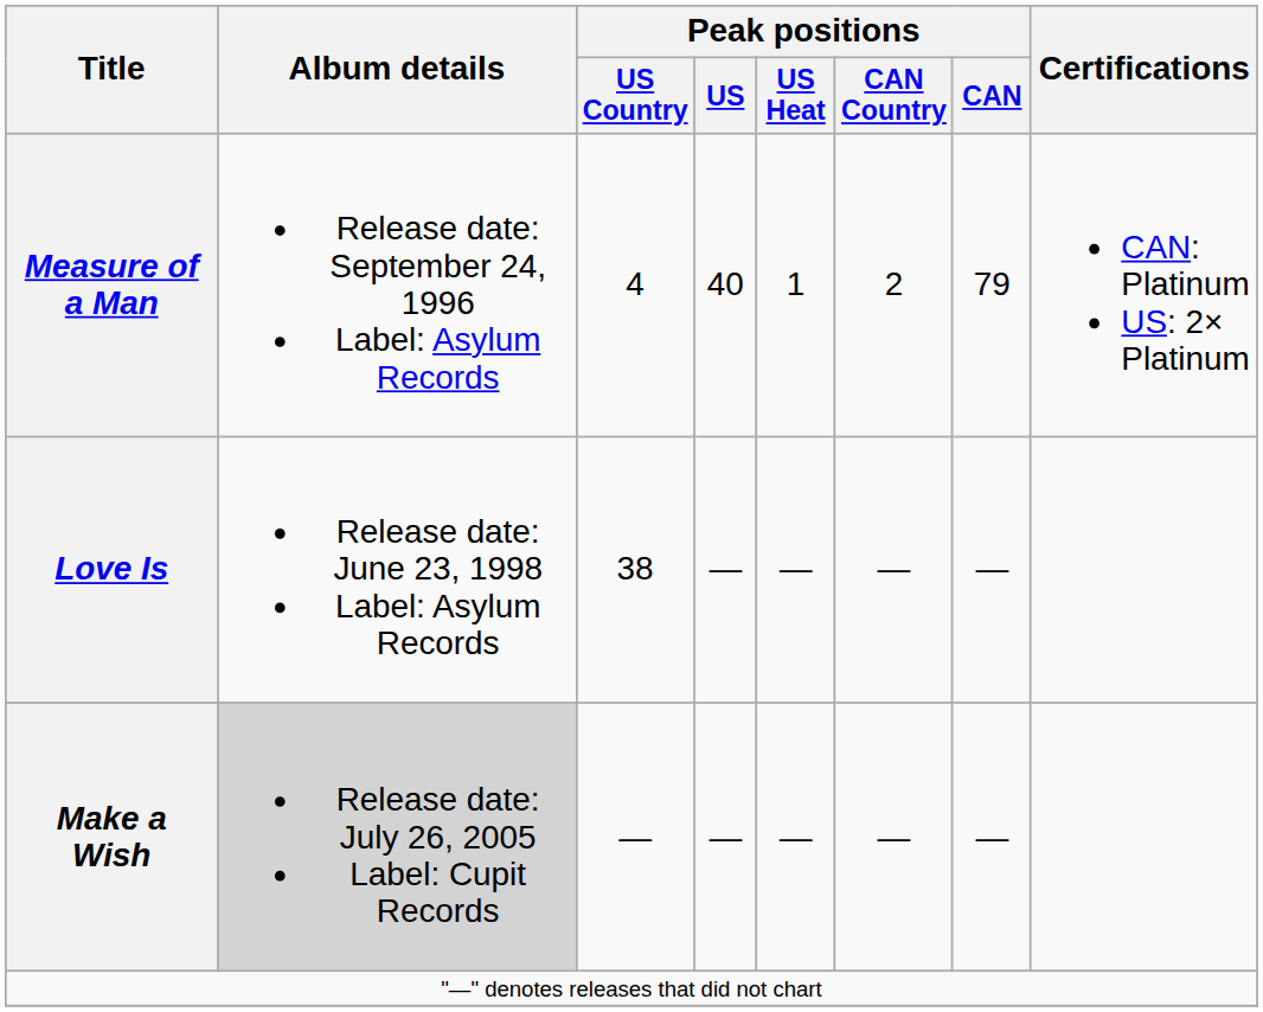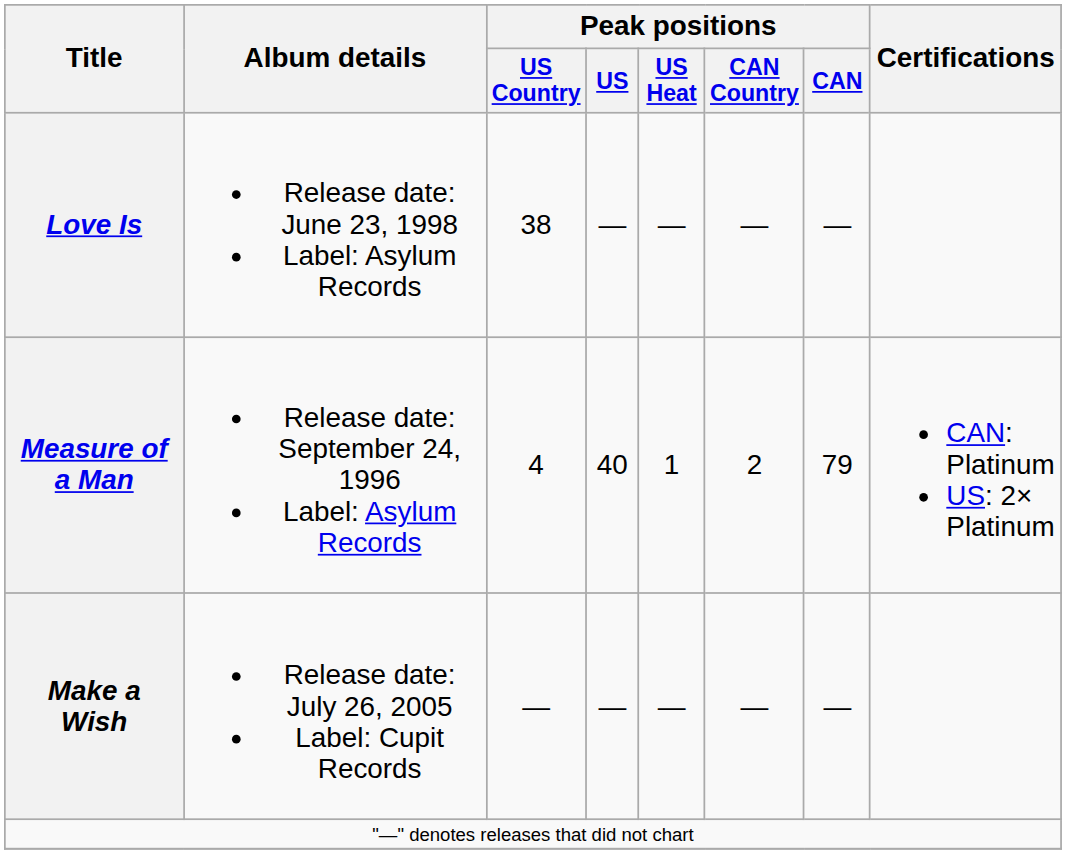 <table class="wikitable plainrowheaders" style="text-align:center;">
 <tr>
 <th rowspan="2" style="width:12em;">Title</th>
 <th rowspan="2" style="width:20em;">Album details</th>
 <th colspan="5">Peak positions</th>
 <th rowspan="2">Certifications</th>
 </tr>
 <tr style="font-size:smaller;">
 <th width="40"><a href='#'>US Country</a><br></th>
 <th width="40"><a href='#'>US</a><br></th>
 <th width="40"><a href='#'>US Heat</a><br></th>
 <th width="40"><a href='#'>CAN Country</a><br></th>
 <th width="40"><a href='#'>CAN</a><br></th>
 </tr>
 <tr>
+<th scope="row"><em><a href='#'>Love Is</a></em></th>
+<td><br><ul><li>Release date: June 23, 1998</li><li>Label: Asylum Records</li></ul></td>
+<td>38</td>
+<td>—</td>
+<td>—</td>
+<td>—</td>
+<td>—</td>
+<td></td>
+</tr>
+<tr>
 <th scope="row"><em><a href='#'>Measure of a Man</a></em></th>
 <td><br><ul><li>Release date: September 24, 1996</li><li>Label: <a href='#'>Asylum Records</a></li></ul></td>
 <td>4</td>
 <td>40</td>
 <td>1</td>
 <td>2</td>
 <td>79</td>
 <td align="left"><br><ul><li><a href='#'>CAN</a>: Platinum</li><li><a href='#'>US</a>: 2× Platinum</li></ul></td>
 </tr>
 <tr>
-<th scope="row"><em><a href='#'>Love Is</a></em></th>
-<td><br><ul><li>Release date: June 23, 1998</li><li>Label: Asylum Records</li></ul></td>
-<td>38</td>
-<td>—</td>
-<td>—</td>
-<td>—</td>
-<td>—</td>
-<td></td>
-</tr>
-<tr>
 <th scope="row"><em>Make a Wish</em></th>
-<td style="background: lightgrey;"><br><ul><li>Release date: July 26, 2005</li><li>Label: Cupit Records</li></ul></td>
+<td><br><ul><li>Release date: July 26, 2005</li><li>Label: Cupit Records</li></ul></td>
 <td>—</td>
 <td>—</td>
 <td>—</td>
 <td>—</td>
 <td>—</td>
 <td></td>
 </tr>
 <tr>
 <td colspan="8" style="font-size:8pt">"—" denotes releases that did not chart</td>
 </tr>
 <tr>
 </tr>
 </table>
